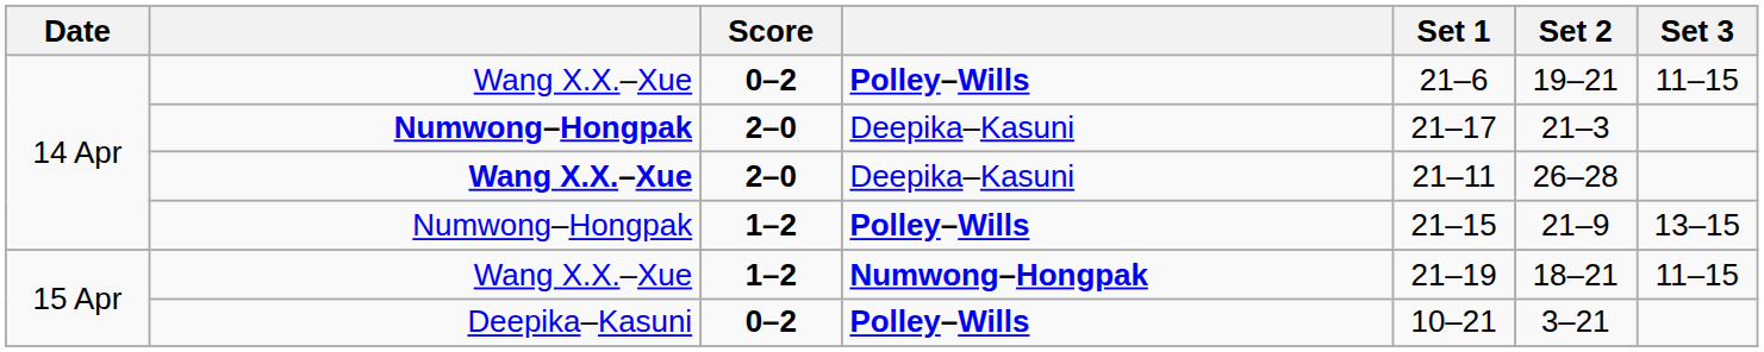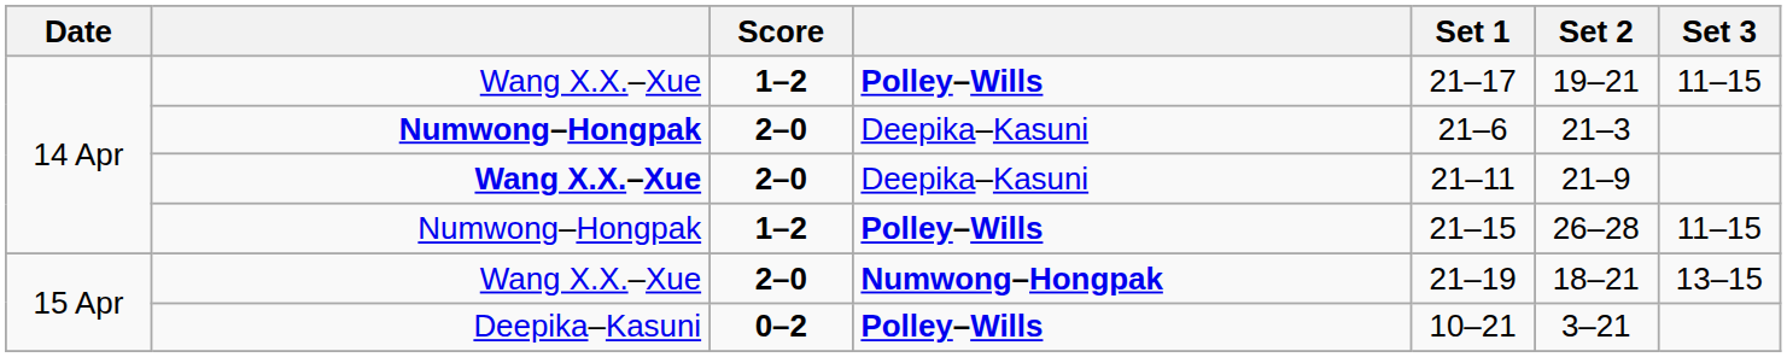 <table class="wikitable" style="text-align: center; font-size:90% ">
 <tr>
 <th width="60">Date</th>
 <th align="right" width="250"></th>
 <th width="60">Score</th>
 <th align="left" width="250"></th>
 <th width="50">Set 1</th>
 <th width="50">Set 2</th>
 <th width="50">Set 3</th>
 </tr>
 <tr>
 <td rowspan=4>14 Apr</td>
 <td align=right><a href='#'>Wang X.X.</a>–<a href='#'>Xue</a> </td>
-<td align=center><strong>0–2</strong></td>
+<td align=center><strong>1–2</strong></td>
 <td align=left><strong> <a href='#'>Polley</a>–<a href='#'>Wills</a></strong></td>
-<td>21–6</td>
+<td>21–17</td>
 <td>19–21</td>
 <td>11–15</td>
 </tr>
 <tr>
 <td align=right><strong><a href='#'>Numwong</a>–<a href='#'>Hongpak</a> </strong></td>
 <td align=center><strong>2–0</strong></td>
 <td align=left> <a href='#'>Deepika</a>–<a href='#'>Kasuni</a></td>
-<td>21–17</td>
+<td>21–6</td>
 <td>21–3</td>
 <td></td>
 </tr>
 <tr>
 <td align=right><strong><a href='#'>Wang X.X.</a>–<a href='#'>Xue</a> </strong></td>
 <td align=center><strong>2–0</strong></td>
 <td align=left> <a href='#'>Deepika</a>–<a href='#'>Kasuni</a></td>
 <td>21–11</td>
-<td>26–28</td>
+<td>21–9</td>
 <td></td>
 </tr>
 <tr>
 <td align=right><a href='#'>Numwong</a>–<a href='#'>Hongpak</a> </td>
 <td align=center><strong>1–2</strong></td>
 <td align=left><strong> <a href='#'>Polley</a>–<a href='#'>Wills</a></strong></td>
 <td>21–15</td>
-<td>21–9</td>
-<td>13–15</td>
+<td>26–28</td>
+<td>11–15</td>
 </tr>
 <tr>
 <td rowspan=2>15 Apr</td>
 <td align=right><a href='#'>Wang X.X.</a>–<a href='#'>Xue</a> </td>
-<td align=center><strong>1–2</strong></td>
+<td align=center><strong>2–0</strong></td>
 <td align=left><strong> <a href='#'>Numwong</a>–<a href='#'>Hongpak</a></strong></td>
 <td>21–19</td>
 <td>18–21</td>
-<td>11–15</td>
+<td>13–15</td>
 </tr>
 <tr>
 <td align=right><a href='#'>Deepika</a>–<a href='#'>Kasuni</a> </td>
 <td align=center><strong>0–2</strong></td>
 <td align=left><strong> <a href='#'>Polley</a>–<a href='#'>Wills</a></strong></td>
 <td>10–21</td>
 <td>3–21</td>
 <td></td>
 </tr>
 </table>
